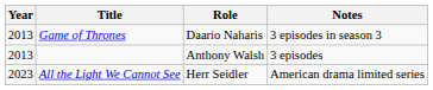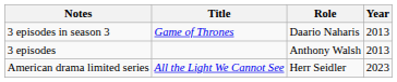 <table class="wikitable sortable">
 <tr>
-<th>Year</th>
+<th class="unsortable">Notes</th>
 <th>Title</th>
 <th>Role</th>
-<th class="unsortable">Notes</th>
+<th>Year</th>
 </tr>
 <tr>
-<td>2013</td>
+<td>3 episodes in season 3</td>
 <td><em><a href='#'>Game of Thrones</a></em></td>
 <td>Daario Naharis</td>
-<td>3 episodes in season 3</td>
+<td>2013</td>
 </tr>
 <tr>
-<td>2013</td>
+<td>3 episodes</td>
 <td><em></em></td>
 <td>Anthony Walsh</td>
-<td>3 episodes</td>
+<td>2013</td>
 </tr>
 <tr>
-<td>2023</td>
+<td>American drama limited series</td>
 <td><em><a href='#'>All the Light We Cannot See</a></em></td>
 <td>Herr Seidler</td>
-<td>American drama limited series</td>
+<td>2023</td>
 </tr>
 </table>
